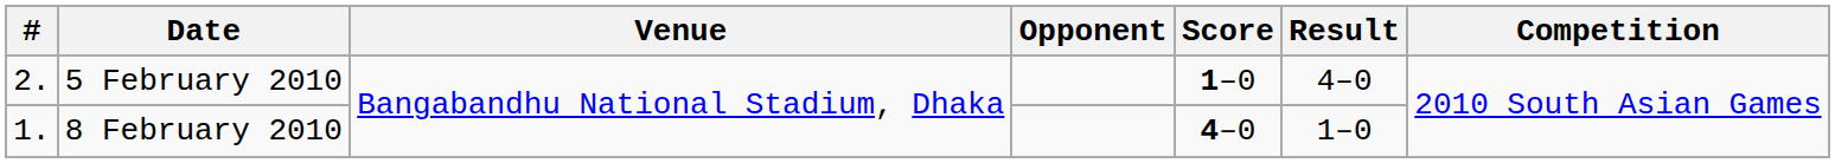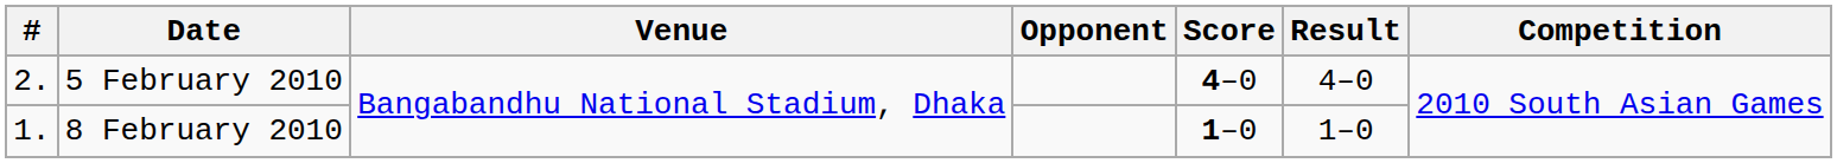 <table class="wikitable">
 <tr>
 <th>#</th>
 <th>Date</th>
 <th>Venue</th>
 <th>Opponent</th>
 <th>Score</th>
 <th>Result</th>
 <th>Competition</th>
 </tr>
 <tr>
 <td>2.</td>
 <td>5 February 2010</td>
 <td rowspan="2"><a href='#'>Bangabandhu National Stadium</a>, <a href='#'>Dhaka</a></td>
 <td></td>
-<td align=center><strong>1</strong>–0</td>
+<td align=center><strong>4</strong>–0</td>
 <td align=center>4–0</td>
 <td rowspan="2"><a href='#'>2010 South Asian Games</a></td>
 </tr>
 <tr>
 <td>1.</td>
 <td>8 February 2010</td>
 <td></td>
-<td align=center><strong>4</strong>–0</td>
+<td align=center><strong>1</strong>–0</td>
 <td align=center>1–0</td>
 </tr>
 </table>
